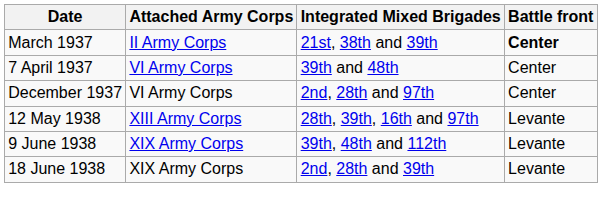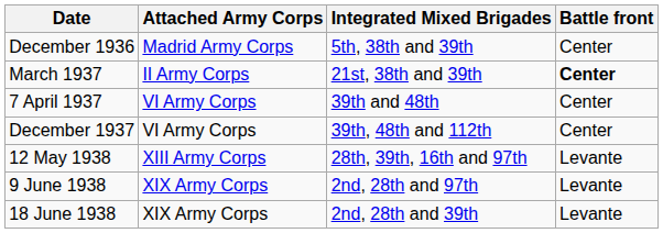 <table class = "wikitable">
 <tr>
 <th>Date</th>
 <th>Attached Army Corps</th>
 <th>Integrated Mixed Brigades</th>
 <th>Battle front</th>
+</tr>
+<tr>
+<td>December 1936</td>
+<td><a href='#'>Madrid Army Corps</a></td>
+<td><a href='#'>5th</a>, <a href='#'>38th</a> and <a href='#'>39th</a></td>
+<td>Center</td>
 </tr>
 <tr>
 <td>March 1937</td>
 <td><a href='#'>II Army Corps</a></td>
 <td><a href='#'>21st</a>, <a href='#'>38th</a> and <a href='#'>39th</a></td>
 <td><strong>Center</strong></td>
 </tr>
 <tr>
 <td>7 April 1937</td>
 <td><a href='#'>VI Army Corps</a></td>
 <td><a href='#'>39th</a> and <a href='#'>48th</a></td>
 <td>Center</td>
 </tr>
 <tr>
 <td>December 1937</td>
 <td>VI Army Corps</td>
-<td><a href='#'>2nd</a>, <a href='#'>28th</a> and <a href='#'>97th</a></td>
+<td><a href='#'>39th</a>, <a href='#'>48th</a> and <a href='#'>112th</a></td>
 <td>Center</td>
 </tr>
 <tr>
 <td>12 May 1938</td>
 <td><a href='#'>XIII Army Corps</a></td>
 <td><a href='#'>28th</a>, <a href='#'>39th</a>, <a href='#'>16th</a> and <a href='#'>97th</a></td>
 <td>Levante</td>
 </tr>
 <tr>
 <td>9 June 1938</td>
 <td><a href='#'>XIX Army Corps</a></td>
-<td><a href='#'>39th</a>, <a href='#'>48th</a> and <a href='#'>112th</a></td>
+<td><a href='#'>2nd</a>, <a href='#'>28th</a> and <a href='#'>97th</a></td>
 <td>Levante</td>
 </tr>
 <tr>
 <td>18 June 1938</td>
 <td>XIX Army Corps</td>
 <td><a href='#'>2nd</a>, <a href='#'>28th</a> and <a href='#'>39th</a></td>
 <td>Levante</td>
 </tr>
 </table>
